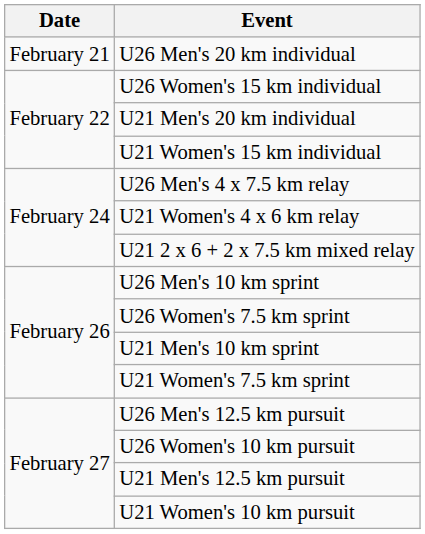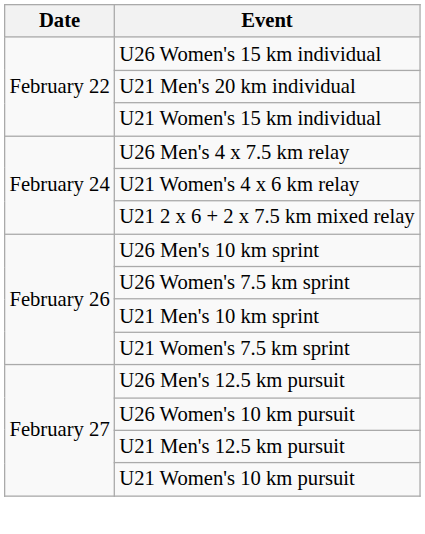 <table class="wikitable">
 <tr>
 <th>Date</th>
 <th>Event</th>
-</tr>
-<tr>
-<td>February 21</td>
-<td>U26 Men's 20 km individual</td>
 </tr>
 <tr>
 <td rowspan=3>February 22</td>
 <td>U26 Women's 15 km individual</td>
 </tr>
 <tr>
 <td>U21 Men's 20 km individual</td>
 </tr>
 <tr>
 <td>U21 Women's 15 km individual</td>
 </tr>
 <tr>
 <td rowspan=3>February 24</td>
 <td>U26 Men's 4 x 7.5 km relay</td>
 </tr>
 <tr>
 <td>U21 Women's 4 x 6 km relay</td>
 </tr>
 <tr>
 <td>U21 2 x 6 + 2 x 7.5 km mixed relay</td>
 </tr>
 <tr>
 <td rowspan=4>February 26</td>
 <td>U26 Men's 10 km sprint</td>
 </tr>
 <tr>
 <td>U26 Women's 7.5 km sprint</td>
 </tr>
 <tr>
 <td>U21 Men's 10 km sprint</td>
 </tr>
 <tr>
 <td>U21 Women's 7.5 km sprint</td>
 </tr>
 <tr>
 <td rowspan=4>February 27</td>
 <td>U26 Men's 12.5 km pursuit</td>
 </tr>
 <tr>
 <td>U26 Women's 10 km pursuit</td>
 </tr>
 <tr>
 <td>U21 Men's 12.5 km pursuit</td>
 </tr>
 <tr>
 <td>U21 Women's 10 km pursuit</td>
 </tr>
 </table>
